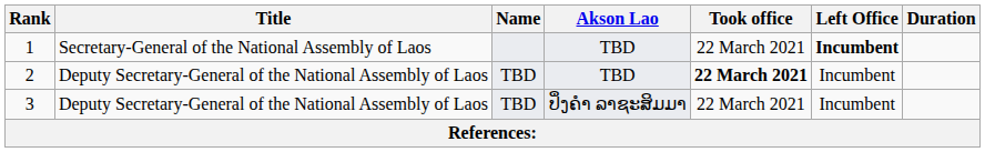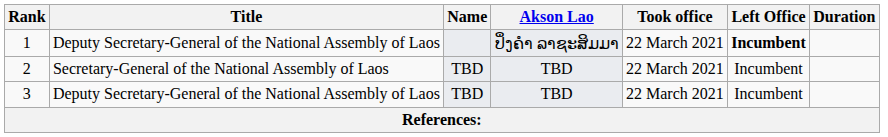 <table class="wikitable sortable" style=text-align:center>
 <tr>
 <th>Rank</th>
 <th>Title</th>
 <th>Name</th>
 <th class="unsortable"><a href='#'>Akson Lao</a></th>
 <th>Took office</th>
 <th>Left Office</th>
 <th>Duration</th>
 </tr>
 <tr>
 <td>1</td>
-<td align="left">Secretary-General of the National Assembly of Laos</td>
+<td align="left">Deputy Secretary-General of the National Assembly of Laos</td>
 <td bgcolor = #EAECF0></td>
-<td bgcolor = #EAECF0>TBD</td>
+<td bgcolor = #EAECF0>ປິ່ງຄຳ ລາຊະສິມມາ</td>
 <td>22 March 2021</td>
 <td><strong>Incumbent</strong></td>
 <td></td>
 </tr>
 <tr>
 <td>2</td>
-<td align="left">Deputy Secretary-General of the National Assembly of Laos</td>
+<td align="left">Secretary-General of the National Assembly of Laos</td>
 <td bgcolor = #EAECF0>TBD</td>
 <td bgcolor = #EAECF0>TBD</td>
-<td><strong>22 March 2021</strong></td>
+<td>22 March 2021</td>
 <td>Incumbent</td>
 <td></td>
 </tr>
 <tr>
 <td>3</td>
 <td align="left">Deputy Secretary-General of the National Assembly of Laos</td>
 <td bgcolor = #EAECF0>TBD</td>
-<td bgcolor = #EAECF0>ປິ່ງຄຳ ລາຊະສິມມາ</td>
+<td bgcolor = #EAECF0>TBD</td>
 <td>22 March 2021</td>
 <td>Incumbent</td>
 <td></td>
 </tr>
 <tr>
 <th colspan="7" unsortable><strong>References:</strong><br></th>
 </tr>
 </table>
